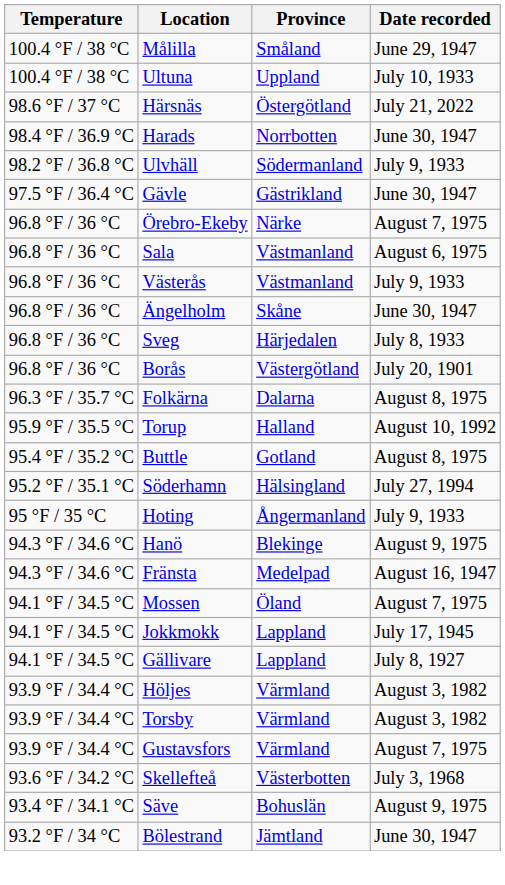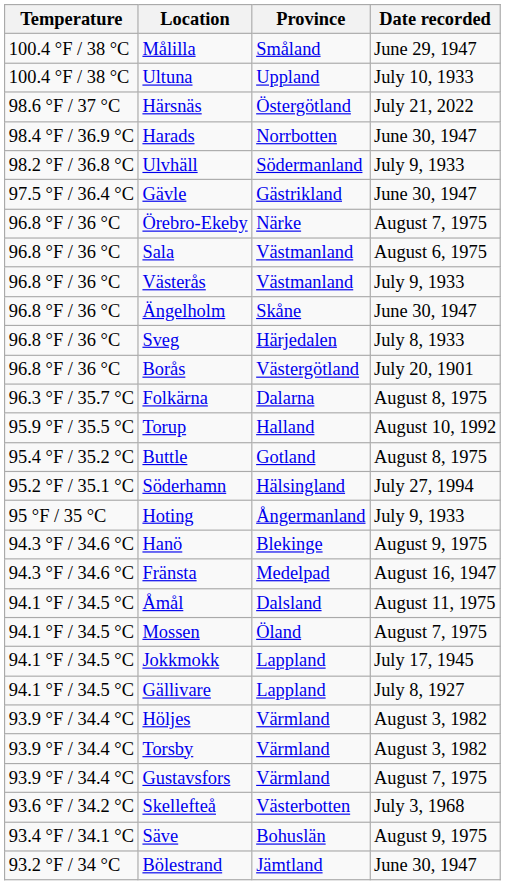 <table class="wikitable sortable" border="1">
 <tr>
 <th>Temperature</th>
 <th>Location</th>
 <th>Province</th>
 <th>Date recorded</th>
 </tr>
 <tr>
 <td>100.4 °F / 38 °C</td>
 <td><a href='#'>Målilla</a></td>
 <td><a href='#'>Småland</a></td>
 <td>June 29, 1947</td>
 </tr>
 <tr>
 <td>100.4 °F / 38 °C</td>
 <td><a href='#'>Ultuna</a></td>
 <td><a href='#'>Uppland</a></td>
 <td>July 10, 1933</td>
 </tr>
 <tr>
 <td>98.6 °F / 37 °C</td>
 <td><a href='#'>Härsnäs</a></td>
 <td><a href='#'>Östergötland</a></td>
 <td>July 21, 2022</td>
 </tr>
 <tr>
 <td>98.4 °F / 36.9 °C</td>
 <td><a href='#'>Harads</a></td>
 <td><a href='#'>Norrbotten</a></td>
 <td>June 30, 1947</td>
 </tr>
 <tr>
 <td>98.2 °F / 36.8 °C</td>
 <td><a href='#'>Ulvhäll</a></td>
 <td><a href='#'>Södermanland</a></td>
 <td>July 9, 1933</td>
 </tr>
 <tr>
 <td>97.5 °F / 36.4 °C</td>
 <td><a href='#'>Gävle</a></td>
 <td><a href='#'>Gästrikland</a></td>
 <td>June 30, 1947</td>
 </tr>
 <tr>
 <td>96.8 °F / 36 °C</td>
 <td><a href='#'>Örebro-Ekeby</a></td>
 <td><a href='#'>Närke</a></td>
 <td>August 7, 1975</td>
 </tr>
 <tr>
 <td>96.8 °F / 36 °C</td>
 <td><a href='#'>Sala</a></td>
 <td><a href='#'>Västmanland</a></td>
 <td>August 6, 1975</td>
 </tr>
 <tr>
 <td>96.8 °F / 36 °C</td>
 <td><a href='#'>Västerås</a></td>
 <td><a href='#'>Västmanland</a></td>
 <td>July 9, 1933</td>
 </tr>
 <tr>
 <td>96.8 °F / 36 °C</td>
 <td><a href='#'>Ängelholm</a></td>
 <td><a href='#'>Skåne</a></td>
 <td>June 30, 1947</td>
 </tr>
 <tr>
 <td>96.8 °F / 36 °C</td>
 <td><a href='#'>Sveg</a></td>
 <td><a href='#'>Härjedalen</a></td>
 <td>July 8, 1933</td>
 </tr>
 <tr>
 <td>96.8 °F / 36 °C</td>
 <td><a href='#'>Borås</a></td>
 <td><a href='#'>Västergötland</a></td>
 <td>July 20, 1901</td>
 </tr>
 <tr>
 <td>96.3 °F / 35.7 °C</td>
 <td><a href='#'>Folkärna</a></td>
 <td><a href='#'>Dalarna</a></td>
 <td>August 8, 1975</td>
 </tr>
 <tr>
 <td>95.9 °F / 35.5 °C</td>
 <td><a href='#'>Torup</a></td>
 <td><a href='#'>Halland</a></td>
 <td>August 10, 1992</td>
 </tr>
 <tr>
 <td>95.4 °F / 35.2 °C</td>
 <td><a href='#'>Buttle</a></td>
 <td><a href='#'>Gotland</a></td>
 <td>August 8, 1975</td>
 </tr>
 <tr>
 <td>95.2 °F / 35.1 °C</td>
 <td><a href='#'>Söderhamn</a></td>
 <td><a href='#'>Hälsingland</a></td>
 <td>July 27, 1994</td>
 </tr>
 <tr>
 <td>95 °F / 35 °C</td>
 <td><a href='#'>Hoting</a></td>
 <td><a href='#'>Ångermanland</a></td>
 <td>July 9, 1933</td>
 </tr>
 <tr>
 <td>94.3 °F / 34.6 °C</td>
 <td><a href='#'>Hanö</a></td>
 <td><a href='#'>Blekinge</a></td>
 <td>August 9, 1975</td>
 </tr>
 <tr>
 <td>94.3 °F / 34.6 °C</td>
 <td><a href='#'>Fränsta</a></td>
 <td><a href='#'>Medelpad</a></td>
 <td>August 16, 1947</td>
 </tr>
 <tr>
 <td>94.1 °F / 34.5 °C</td>
+<td><a href='#'>Åmål</a></td>
+<td><a href='#'>Dalsland</a></td>
+<td>August 11, 1975</td>
+</tr>
+<tr>
+<td>94.1 °F / 34.5 °C</td>
 <td><a href='#'>Mossen</a></td>
 <td><a href='#'>Öland</a></td>
 <td>August 7, 1975</td>
 </tr>
 <tr>
 <td>94.1 °F / 34.5 °C</td>
 <td><a href='#'>Jokkmokk</a></td>
 <td><a href='#'>Lappland</a></td>
 <td>July 17, 1945</td>
 </tr>
 <tr>
 <td>94.1 °F / 34.5 °C</td>
 <td><a href='#'>Gällivare</a></td>
 <td><a href='#'>Lappland</a></td>
 <td>July 8, 1927</td>
 </tr>
 <tr>
 <td>93.9 °F / 34.4 °C</td>
 <td><a href='#'>Höljes</a></td>
 <td><a href='#'>Värmland</a></td>
 <td>August 3, 1982</td>
 </tr>
 <tr>
 <td>93.9 °F / 34.4 °C</td>
 <td><a href='#'>Torsby</a></td>
 <td><a href='#'>Värmland</a></td>
 <td>August 3, 1982</td>
 </tr>
 <tr>
 <td>93.9 °F / 34.4 °C</td>
 <td><a href='#'>Gustavsfors</a></td>
 <td><a href='#'>Värmland</a></td>
 <td>August 7, 1975</td>
 </tr>
 <tr>
 <td>93.6 °F / 34.2 °C</td>
 <td><a href='#'>Skellefteå</a></td>
 <td><a href='#'>Västerbotten</a></td>
 <td>July 3, 1968</td>
 </tr>
 <tr>
 <td>93.4 °F / 34.1 °C</td>
 <td><a href='#'>Säve</a></td>
 <td><a href='#'>Bohuslän</a></td>
 <td>August 9, 1975</td>
 </tr>
 <tr>
 <td>93.2 °F / 34 °C</td>
 <td><a href='#'>Bölestrand</a></td>
 <td><a href='#'>Jämtland</a></td>
 <td>June 30, 1947</td>
 </tr>
 </table>
